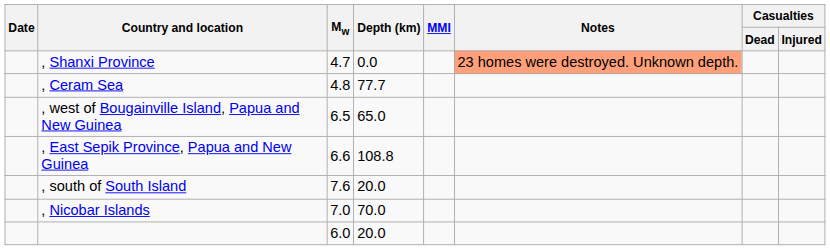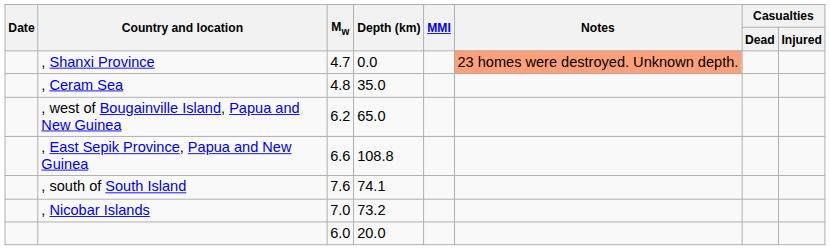 <table class="wikitable sortable sort-under" style="border:1px black; margin-left:1em;">
 <tr>
 <th rowspan="2"><small>Date</small></th>
 <th rowspan="2" style="width: 310px"><small>Country and location</small></th>
 <th rowspan="2"><small>M<sub>w</sub></small></th>
 <th rowspan="2"><small>Depth (km)</small></th>
 <th rowspan="2"><small><a href='#'>MMI</a></small></th>
 <th rowspan="2" class="unsortable"><small>Notes</small></th>
 <th colspan="2"><small>Casualties</small></th>
 </tr>
 <tr>
 <th><small>Dead</small></th>
 <th><small>Injured</small></th>
 </tr>
 <tr>
 <td></td>
 <td>, <a href='#'>Shanxi Province</a></td>
 <td>4.7</td>
 <td>0.0</td>
 <td></td>
 <td style="background: lightsalmon;">23 homes were destroyed. Unknown depth.</td>
 <td></td>
 <td></td>
 </tr>
 <tr>
 <td></td>
 <td>, <a href='#'>Ceram Sea</a></td>
 <td>4.8</td>
-<td>77.7</td>
+<td>35.0</td>
 <td></td>
 <td></td>
 <td></td>
 <td></td>
 </tr>
 <tr>
 <td></td>
 <td>, west of <a href='#'>Bougainville Island</a>, <a href='#'>Papua and New Guinea</a></td>
-<td>6.5</td>
+<td>6.2</td>
 <td>65.0</td>
 <td></td>
 <td></td>
 <td></td>
 <td></td>
 </tr>
 <tr>
 <td></td>
 <td>, <a href='#'>East Sepik Province</a>, <a href='#'>Papua and New Guinea</a></td>
 <td>6.6</td>
 <td>108.8</td>
 <td></td>
 <td></td>
 <td></td>
 <td></td>
 </tr>
 <tr>
 <td></td>
 <td>, south of <a href='#'>South Island</a></td>
 <td>7.6</td>
-<td>20.0</td>
+<td>74.1</td>
 <td></td>
 <td></td>
 <td></td>
 <td></td>
 </tr>
 <tr>
 <td></td>
 <td>, <a href='#'>Nicobar Islands</a></td>
 <td>7.0</td>
-<td>70.0</td>
+<td>73.2</td>
 <td></td>
 <td></td>
 <td></td>
 <td></td>
 </tr>
 <tr>
 <td></td>
 <td></td>
 <td>6.0</td>
 <td>20.0</td>
 <td></td>
 <td></td>
 <td></td>
 <td></td>
 </tr>
 </table>
